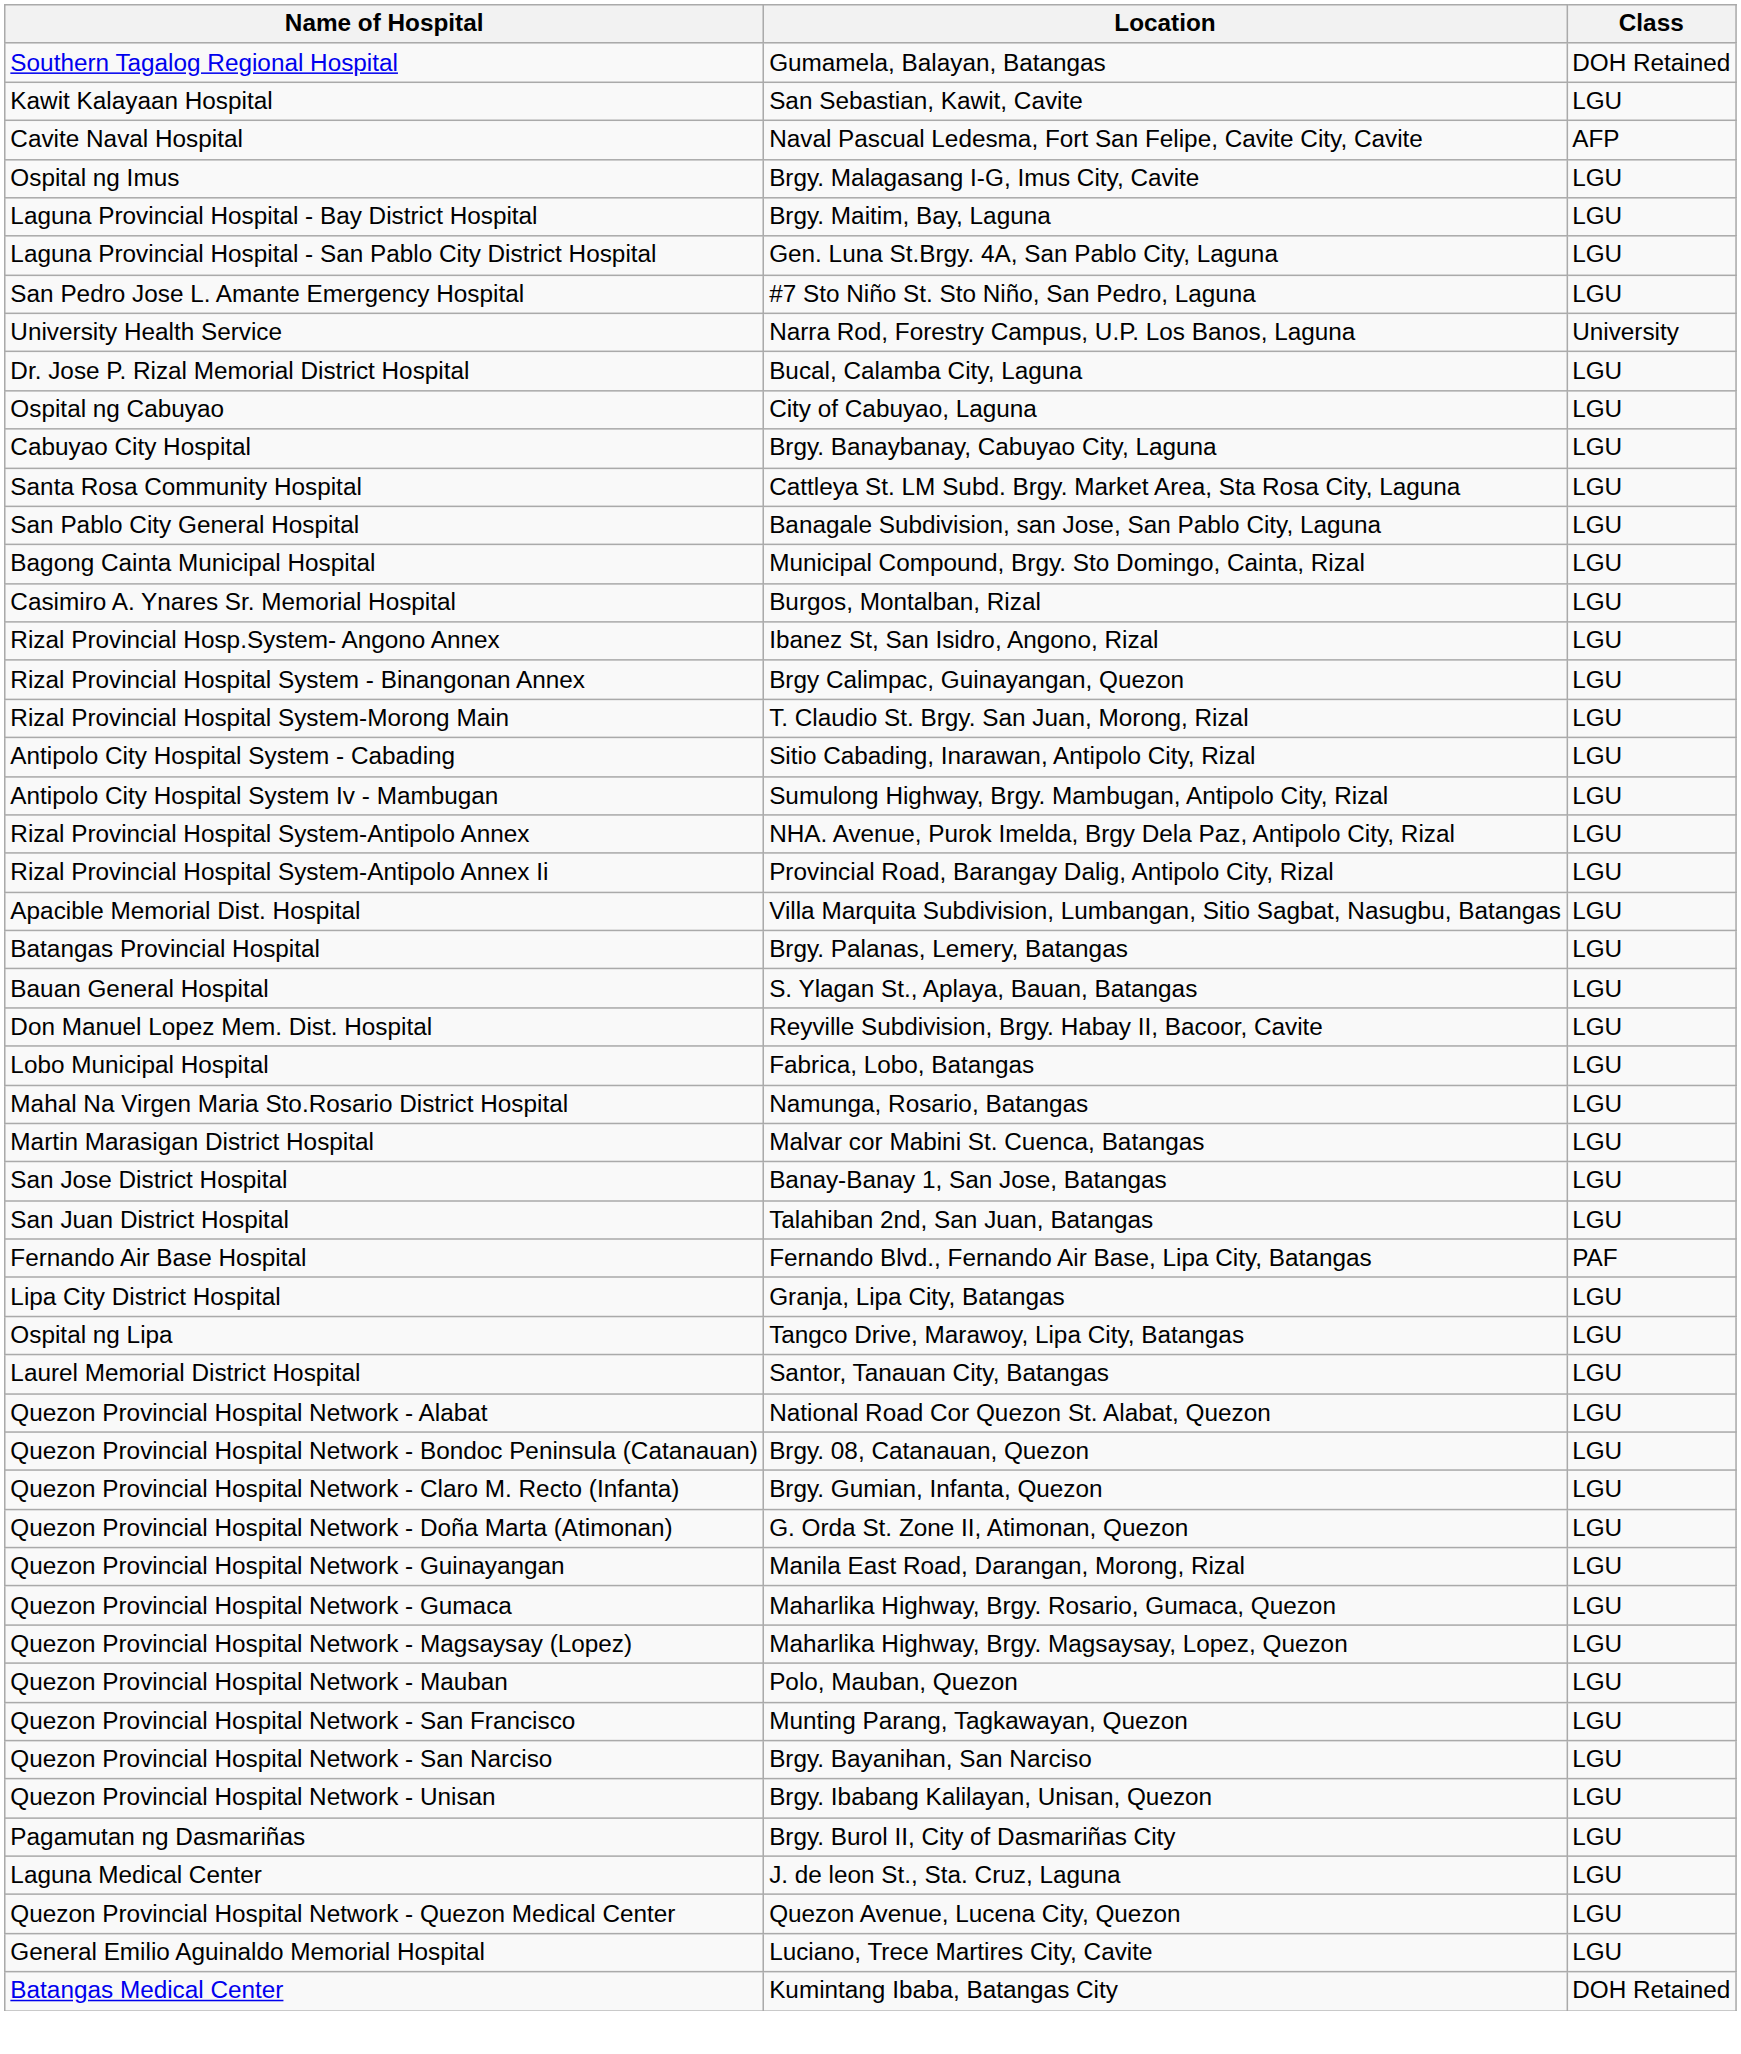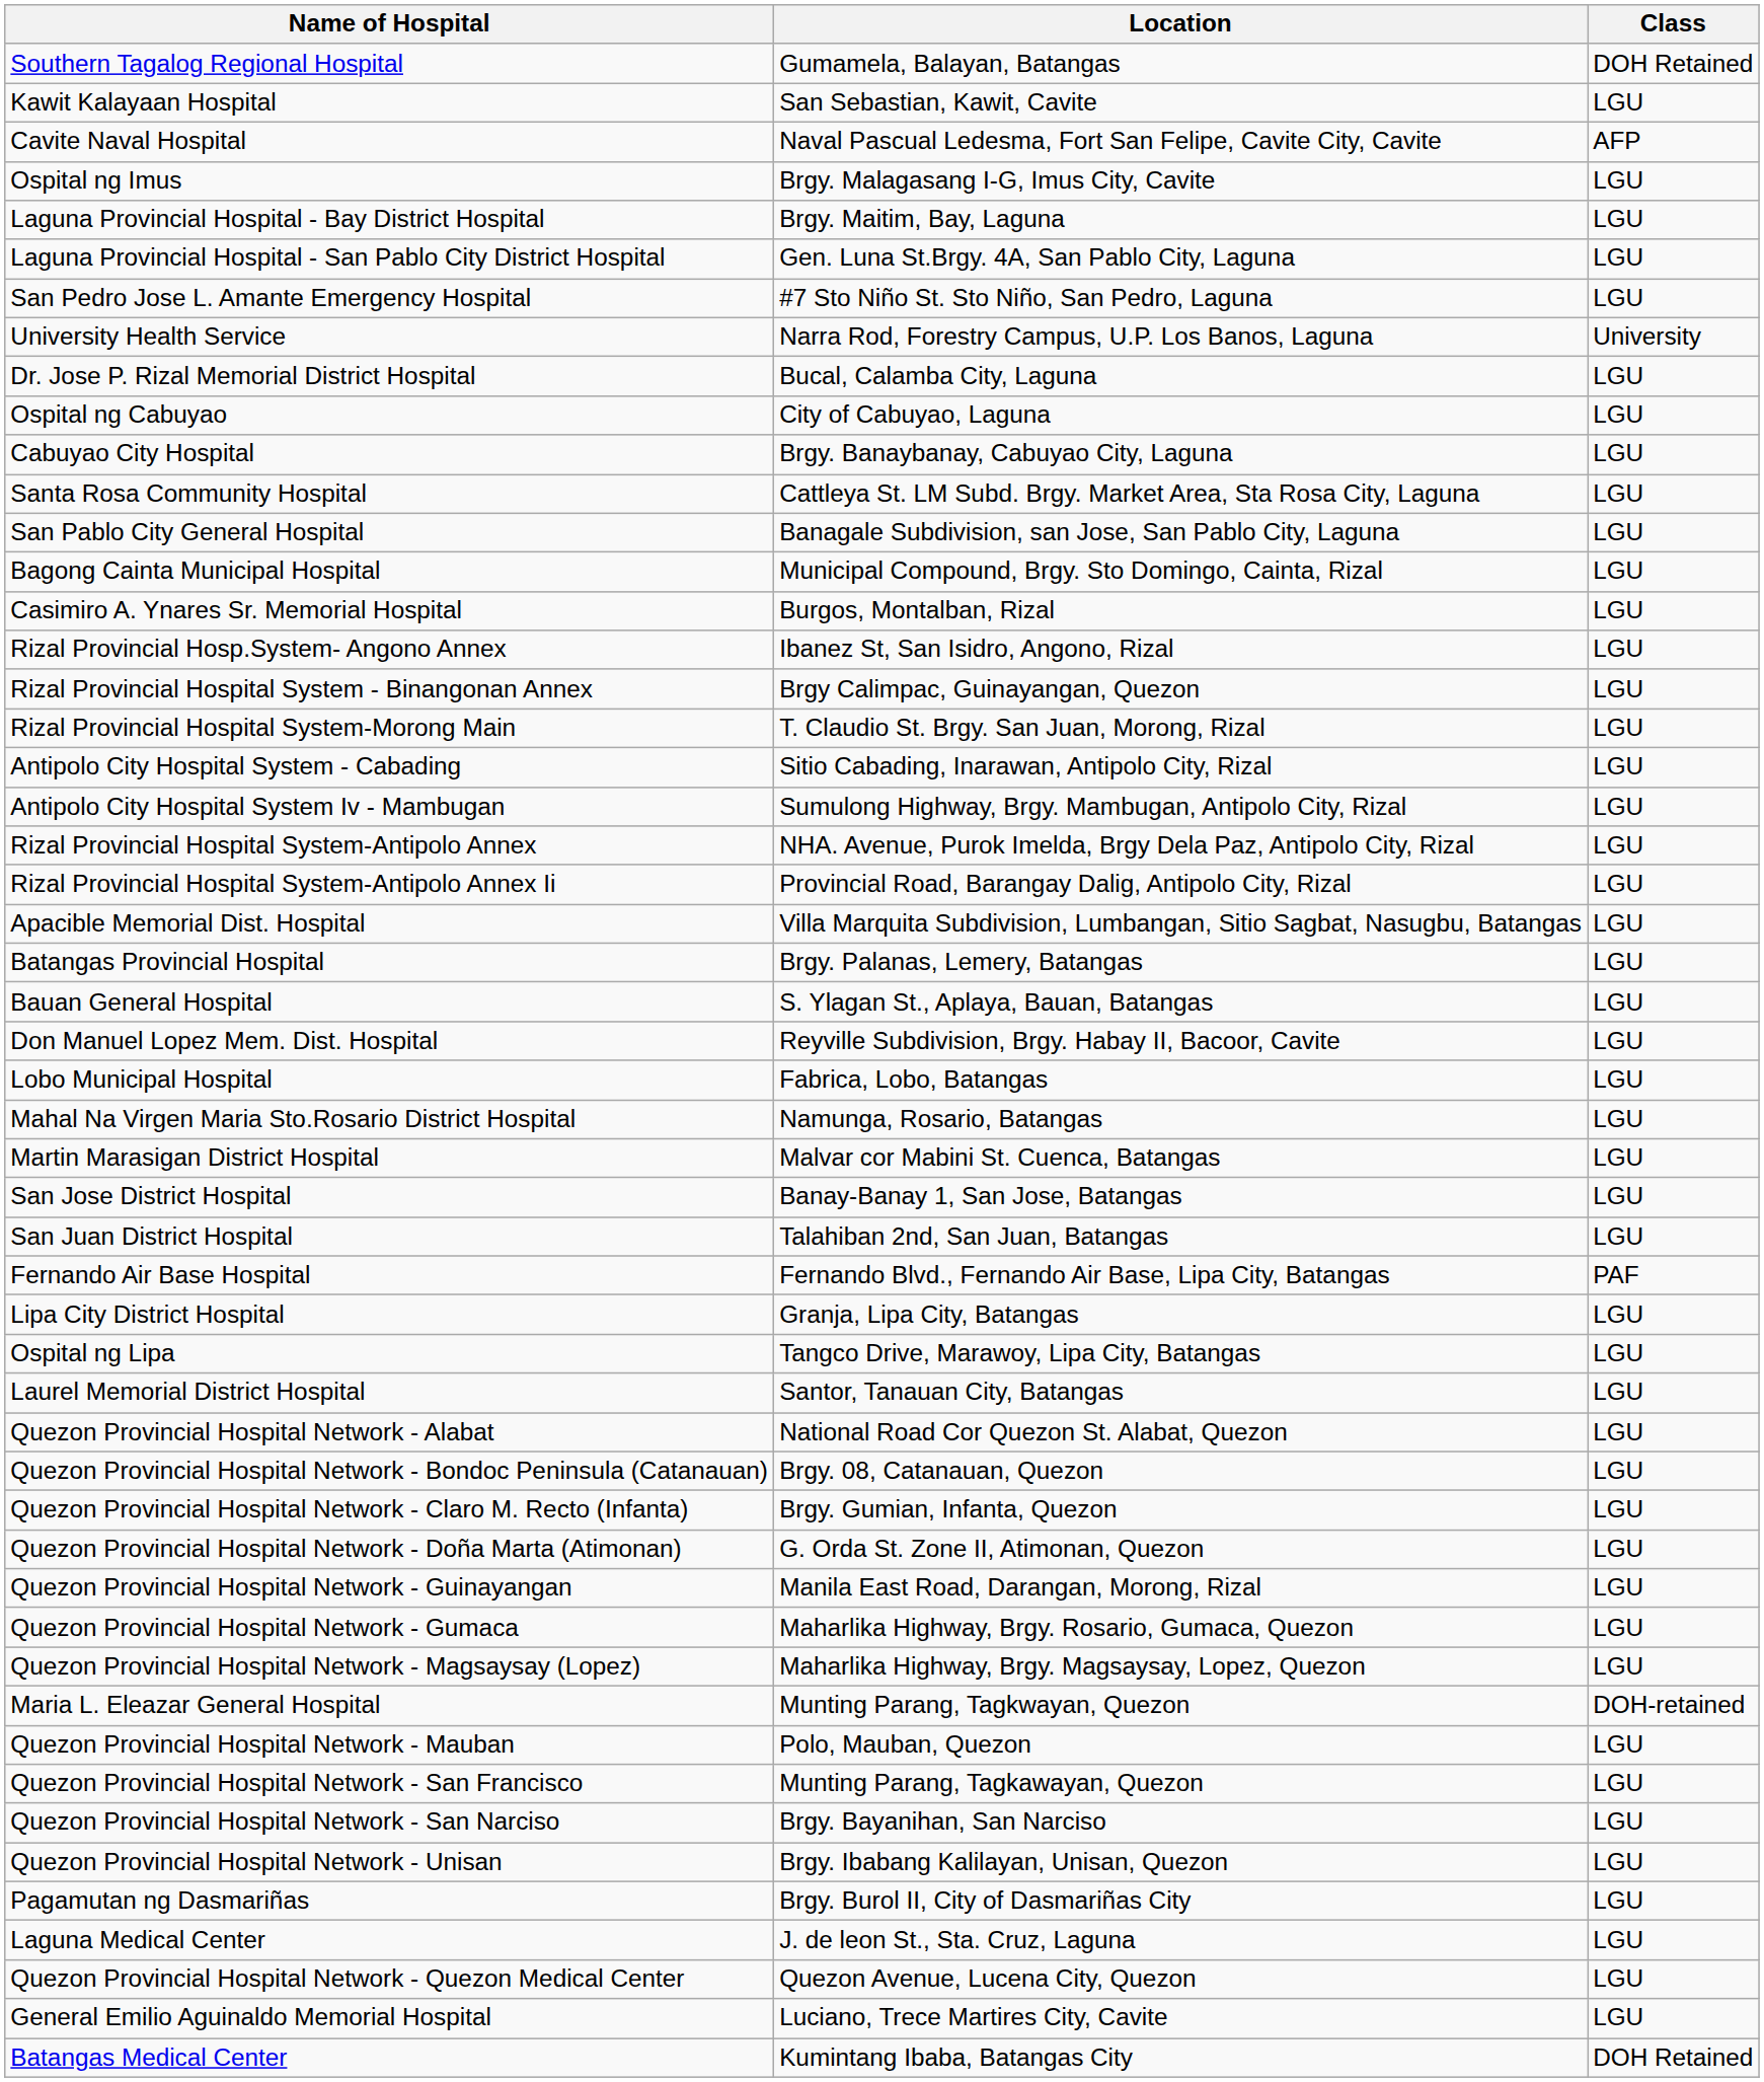 <table class="wikitable">
 <tr>
 <th>Name of Hospital<br></th>
 <th>Location</th>
 <th>Class</th>
 </tr>
 <tr style="vertical-align:middle;">
 <td><a href='#'>Southern Tagalog Regional Hospital</a></td>
 <td>Gumamela, Balayan, Batangas</td>
 <td>DOH Retained</td>
 </tr>
 <tr style="vertical-align:middle;">
 <td>Kawit Kalayaan Hospital</td>
 <td>San Sebastian, Kawit, Cavite</td>
 <td>LGU</td>
 </tr>
 <tr style="vertical-align:middle;">
 <td>Cavite Naval Hospital</td>
 <td>Naval Pascual Ledesma, Fort San Felipe, Cavite City, Cavite</td>
 <td>AFP</td>
 </tr>
 <tr style="vertical-align:middle;">
 <td>Ospital ng Imus</td>
 <td>Brgy. Malagasang I-G, Imus City, Cavite</td>
 <td>LGU</td>
 </tr>
 <tr style="vertical-align:middle;">
 <td>Laguna Provincial Hospital - Bay District Hospital</td>
 <td>Brgy. Maitim, Bay, Laguna</td>
 <td>LGU</td>
 </tr>
 <tr style="vertical-align:middle;">
 <td>Laguna Provincial Hospital - San Pablo City District Hospital</td>
 <td>Gen. Luna St.Brgy. 4A, San Pablo City, Laguna</td>
 <td>LGU</td>
 </tr>
 <tr style="vertical-align:middle;">
 <td>San Pedro Jose L. Amante Emergency Hospital</td>
 <td>#7 Sto Niño St. Sto Niño, San Pedro, Laguna</td>
 <td>LGU</td>
 </tr>
 <tr style="vertical-align:middle;">
 <td>University Health Service</td>
 <td>Narra Rod, Forestry Campus, U.P. Los Banos, Laguna</td>
 <td>University</td>
 </tr>
 <tr style="vertical-align:middle;">
 <td>Dr. Jose P. Rizal Memorial District Hospital</td>
 <td>Bucal, Calamba City, Laguna</td>
 <td>LGU</td>
 </tr>
 <tr style="vertical-align:middle;">
 <td>Ospital ng Cabuyao</td>
 <td>City of Cabuyao, Laguna</td>
 <td>LGU</td>
 </tr>
 <tr style="vertical-align:middle;">
 <td>Cabuyao City Hospital</td>
 <td>Brgy. Banaybanay, Cabuyao City, Laguna</td>
 <td>LGU</td>
 </tr>
 <tr style="vertical-align:middle;">
 <td>Santa Rosa Community Hospital</td>
 <td>Cattleya St. LM Subd. Brgy. Market Area, Sta Rosa City, Laguna</td>
 <td>LGU</td>
 </tr>
 <tr style="vertical-align:middle;">
 <td>San Pablo City General Hospital</td>
 <td>Banagale Subdivision, san Jose, San Pablo City, Laguna</td>
 <td>LGU</td>
 </tr>
 <tr style="vertical-align:middle;">
 <td>Bagong Cainta Municipal Hospital</td>
 <td>Municipal Compound, Brgy. Sto Domingo, Cainta, Rizal</td>
 <td>LGU</td>
 </tr>
 <tr style="vertical-align:middle;">
 <td>Casimiro A. Ynares Sr. Memorial Hospital</td>
 <td>Burgos, Montalban, Rizal</td>
 <td>LGU</td>
 </tr>
 <tr style="vertical-align:middle;">
 <td>Rizal Provincial Hosp.System- Angono Annex</td>
 <td>Ibanez St, San Isidro, Angono, Rizal</td>
 <td>LGU</td>
 </tr>
 <tr style="vertical-align:middle;">
 <td>Rizal Provincial Hospital System - Binangonan Annex</td>
 <td>Brgy Calimpac, Guinayangan, Quezon</td>
 <td>LGU</td>
 </tr>
 <tr style="vertical-align:middle;">
 <td>Rizal Provincial Hospital System-Morong Main</td>
 <td>T. Claudio St. Brgy. San Juan, Morong, Rizal</td>
 <td>LGU</td>
 </tr>
 <tr style="vertical-align:middle;">
 <td>Antipolo City Hospital System - Cabading</td>
 <td>Sitio Cabading, Inarawan, Antipolo City, Rizal</td>
 <td>LGU</td>
 </tr>
 <tr style="vertical-align:middle;">
 <td>Antipolo City Hospital System Iv - Mambugan</td>
 <td>Sumulong Highway, Brgy. Mambugan, Antipolo City, Rizal</td>
 <td>LGU</td>
 </tr>
 <tr style="vertical-align:middle;">
 <td>Rizal Provincial Hospital System-Antipolo Annex</td>
 <td>NHA. Avenue, Purok Imelda, Brgy Dela Paz, Antipolo City, Rizal</td>
 <td>LGU</td>
 </tr>
 <tr style="vertical-align:middle;">
 <td>Rizal Provincial Hospital System-Antipolo Annex Ii</td>
 <td>Provincial Road, Barangay Dalig, Antipolo City, Rizal</td>
 <td>LGU</td>
 </tr>
 <tr style="vertical-align:middle;">
 <td>Apacible Memorial Dist. Hospital</td>
 <td>Villa Marquita Subdivision, Lumbangan, Sitio Sagbat, Nasugbu, Batangas</td>
 <td>LGU</td>
 </tr>
 <tr style="vertical-align:middle;">
 <td>Batangas Provincial Hospital</td>
 <td>Brgy. Palanas, Lemery, Batangas</td>
 <td>LGU</td>
 </tr>
 <tr style="vertical-align:middle;">
 <td>Bauan General Hospital</td>
 <td>S. Ylagan St., Aplaya, Bauan, Batangas</td>
 <td>LGU</td>
 </tr>
 <tr style="vertical-align:middle;">
 <td>Don Manuel Lopez Mem. Dist. Hospital</td>
 <td>Reyville Subdivision, Brgy. Habay II, Bacoor, Cavite</td>
 <td>LGU</td>
 </tr>
 <tr style="vertical-align:middle;">
 <td>Lobo Municipal Hospital</td>
 <td>Fabrica, Lobo, Batangas</td>
 <td>LGU</td>
 </tr>
 <tr style="vertical-align:middle;">
 <td>Mahal Na Virgen Maria Sto.Rosario District Hospital</td>
 <td>Namunga, Rosario, Batangas</td>
 <td>LGU</td>
 </tr>
 <tr style="vertical-align:middle;">
 <td>Martin Marasigan District Hospital</td>
 <td>Malvar cor Mabini St. Cuenca, Batangas</td>
 <td>LGU</td>
 </tr>
 <tr style="vertical-align:middle;">
 <td>San Jose District Hospital</td>
 <td>Banay-Banay 1, San Jose, Batangas</td>
 <td>LGU</td>
 </tr>
 <tr style="vertical-align:middle;">
 <td>San Juan District Hospital</td>
 <td>Talahiban 2nd, San Juan, Batangas</td>
 <td>LGU</td>
 </tr>
 <tr style="vertical-align:middle;">
 <td>Fernando Air Base Hospital</td>
 <td>Fernando Blvd., Fernando Air Base, Lipa City, Batangas</td>
 <td>PAF</td>
 </tr>
 <tr style="vertical-align:middle;">
 <td>Lipa City District Hospital</td>
 <td>Granja, Lipa City, Batangas</td>
 <td>LGU</td>
 </tr>
 <tr style="vertical-align:middle;">
 <td>Ospital ng Lipa</td>
 <td>Tangco Drive, Marawoy, Lipa City, Batangas</td>
 <td>LGU</td>
 </tr>
 <tr style="vertical-align:middle;">
 <td>Laurel Memorial District Hospital</td>
 <td>Santor, Tanauan City, Batangas</td>
 <td>LGU</td>
 </tr>
 <tr style="vertical-align:middle;">
 <td>Quezon Provincial Hospital Network - Alabat</td>
 <td>National Road Cor Quezon St. Alabat, Quezon</td>
 <td>LGU</td>
 </tr>
 <tr style="vertical-align:middle;">
 <td>Quezon Provincial Hospital Network - Bondoc Peninsula (Catanauan)</td>
 <td>Brgy. 08, Catanauan, Quezon</td>
 <td>LGU</td>
 </tr>
 <tr style="vertical-align:middle;">
 <td>Quezon Provincial Hospital Network - Claro M. Recto (Infanta)</td>
 <td>Brgy. Gumian, Infanta, Quezon</td>
 <td>LGU</td>
 </tr>
 <tr style="vertical-align:middle;">
 <td>Quezon Provincial Hospital Network - Doña Marta (Atimonan)</td>
 <td>G. Orda St. Zone II, Atimonan, Quezon</td>
 <td>LGU</td>
 </tr>
 <tr style="vertical-align:middle;">
 <td>Quezon Provincial Hospital Network - Guinayangan</td>
 <td>Manila East Road, Darangan, Morong, Rizal</td>
 <td>LGU</td>
 </tr>
 <tr style="vertical-align:middle;">
 <td>Quezon Provincial Hospital Network - Gumaca</td>
 <td>Maharlika Highway, Brgy. Rosario, Gumaca, Quezon</td>
 <td>LGU</td>
 </tr>
 <tr style="vertical-align:middle;">
 <td>Quezon Provincial Hospital Network - Magsaysay (Lopez)</td>
 <td>Maharlika Highway, Brgy. Magsaysay, Lopez, Quezon</td>
 <td>LGU</td>
 </tr>
 <tr style="vertical-align:middle;">
+<td>Maria L. Eleazar General Hospital</td>
+<td>Munting Parang, Tagkwayan, Quezon</td>
+<td>DOH-retained</td>
+</tr>
+<tr style="vertical-align:middle;">
 <td>Quezon Provincial Hospital Network - Mauban</td>
 <td>Polo, Mauban, Quezon</td>
 <td>LGU</td>
 </tr>
 <tr style="vertical-align:middle;">
 <td>Quezon Provincial Hospital Network - San Francisco</td>
 <td>Munting Parang, Tagkawayan, Quezon</td>
 <td>LGU</td>
 </tr>
 <tr style="vertical-align:middle;">
 <td>Quezon Provincial Hospital Network - San Narciso</td>
 <td>Brgy. Bayanihan, San Narciso</td>
 <td>LGU</td>
 </tr>
 <tr style="vertical-align:middle;">
 <td>Quezon Provincial Hospital Network - Unisan</td>
 <td>Brgy. Ibabang Kalilayan, Unisan, Quezon</td>
 <td>LGU</td>
 </tr>
 <tr style="vertical-align:middle;">
 <td>Pagamutan ng Dasmariñas</td>
 <td>Brgy. Burol II, City of Dasmariñas City</td>
 <td>LGU</td>
 </tr>
 <tr style="vertical-align:middle;">
 <td>Laguna Medical Center</td>
 <td>J. de leon St., Sta. Cruz, Laguna</td>
 <td>LGU</td>
 </tr>
 <tr style="vertical-align:middle;">
 <td>Quezon Provincial Hospital Network - Quezon Medical Center</td>
 <td>Quezon Avenue, Lucena City, Quezon</td>
 <td>LGU</td>
 </tr>
 <tr style="vertical-align:middle;">
 <td>General Emilio Aguinaldo Memorial Hospital</td>
 <td>Luciano, Trece Martires City, Cavite</td>
 <td>LGU</td>
 </tr>
 <tr style="vertical-align:middle;">
 <td><a href='#'>Batangas Medical Center</a></td>
 <td>Kumintang Ibaba, Batangas City</td>
 <td>DOH Retained</td>
 </tr>
 </table>
